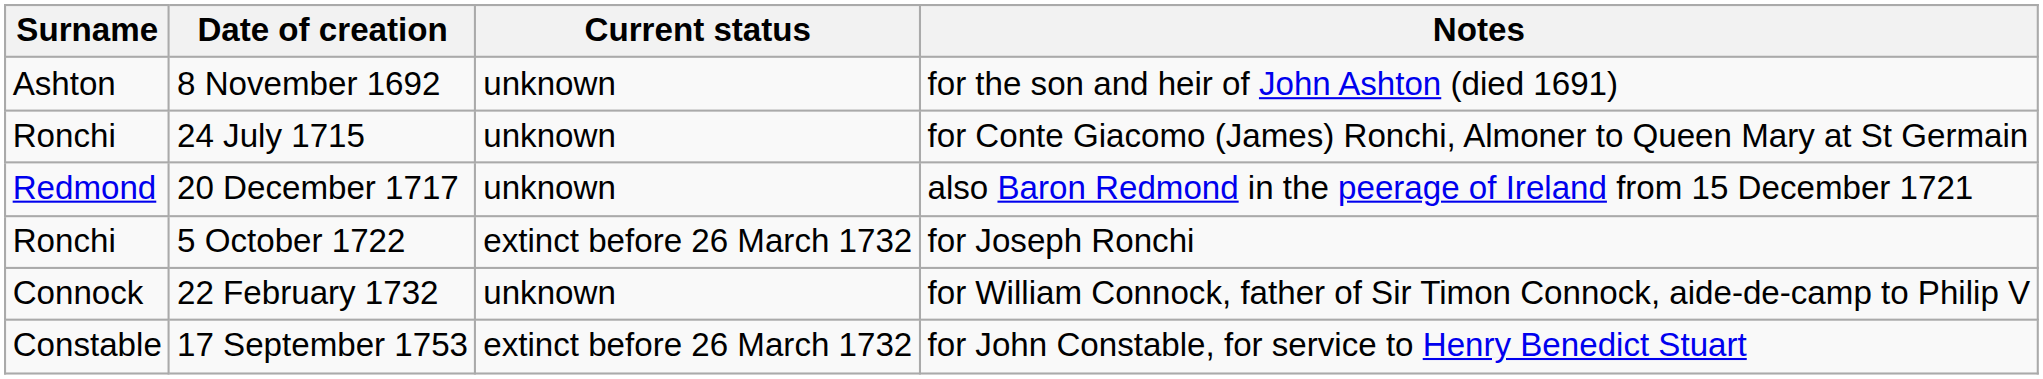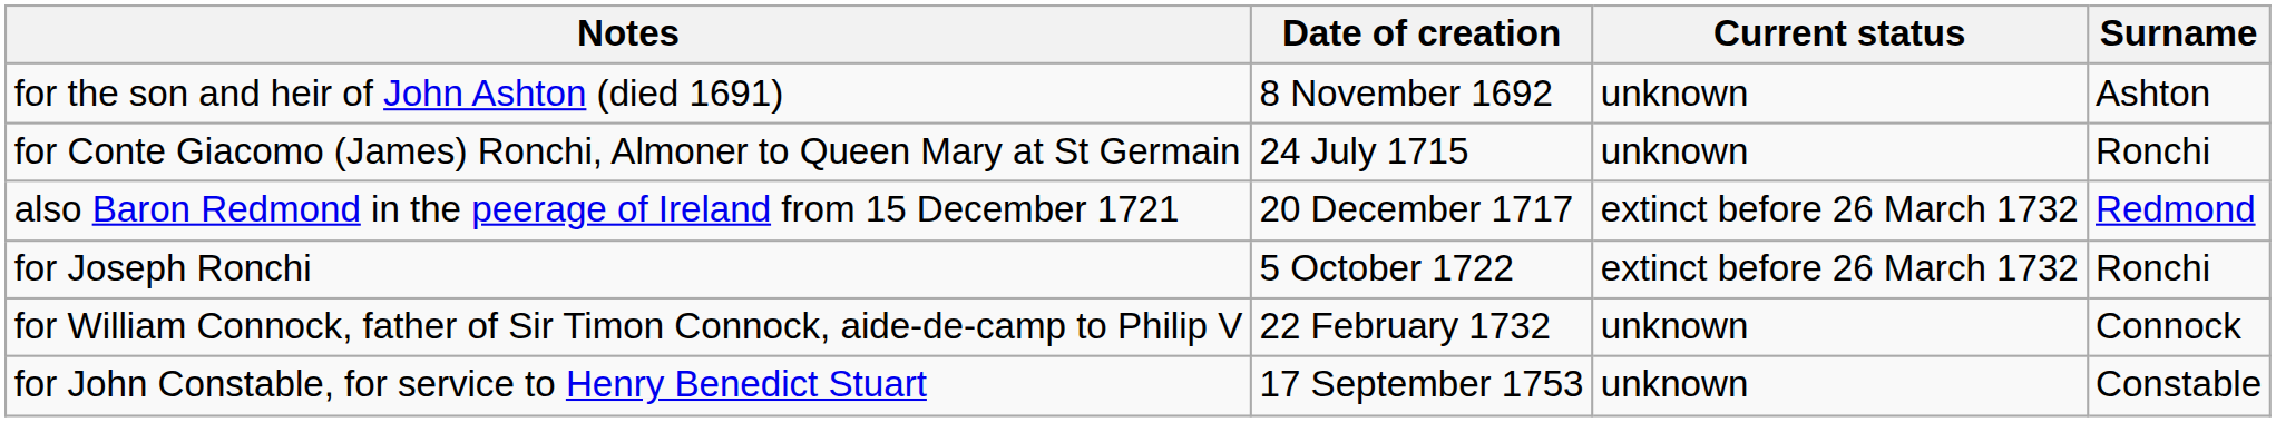 <table class="wikitable sortable">
 <tr>
-<th>Surname</th>
+<th>Notes</th>
 <th>Date of creation</th>
 <th>Current status</th>
-<th>Notes</th>
+<th>Surname</th>
 </tr>
 <tr>
-<td>Ashton</td>
+<td>for the son and heir of <a href='#'>John Ashton</a> (died 1691)</td>
 <td>8 November 1692</td>
 <td>unknown</td>
-<td>for the son and heir of <a href='#'>John Ashton</a> (died 1691)</td>
+<td>Ashton</td>
 </tr>
 <tr>
-<td>Ronchi</td>
+<td>for Conte Giacomo (James) Ronchi, Almoner to Queen Mary at St Germain</td>
 <td>24 July 1715</td>
 <td>unknown</td>
-<td>for Conte Giacomo (James) Ronchi, Almoner to Queen Mary at St Germain</td>
+<td>Ronchi</td>
 </tr>
 <tr>
+<td>also <a href='#'>Baron Redmond</a> in the <a href='#'>peerage of Ireland</a> from 15 December 1721</td>
+<td>20 December 1717</td>
+<td>extinct before 26 March 1732</td>
 <td><a href='#'>Redmond</a></td>
-<td>20 December 1717</td>
-<td>unknown</td>
-<td>also <a href='#'>Baron Redmond</a> in the <a href='#'>peerage of Ireland</a> from 15 December 1721</td>
 </tr>
 <tr>
-<td>Ronchi</td>
+<td>for Joseph Ronchi</td>
 <td>5 October 1722</td>
 <td>extinct before 26 March 1732</td>
-<td>for Joseph Ronchi</td>
+<td>Ronchi</td>
 </tr>
 <tr>
-<td>Connock</td>
+<td>for William Connock, father of Sir Timon Connock, aide-de-camp to Philip V</td>
 <td>22 February 1732</td>
 <td>unknown</td>
-<td>for William Connock, father of Sir Timon Connock, aide-de-camp to Philip V</td>
+<td>Connock</td>
 </tr>
 <tr>
+<td>for John Constable, for service to <a href='#'>Henry Benedict Stuart</a></td>
+<td>17 September 1753</td>
+<td>unknown</td>
 <td>Constable</td>
-<td>17 September 1753</td>
-<td>extinct before 26 March 1732</td>
-<td>for John Constable, for service to <a href='#'>Henry Benedict Stuart</a></td>
 </tr>
 </table>
